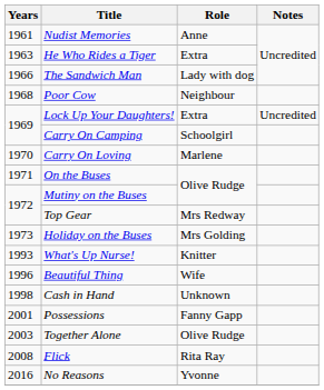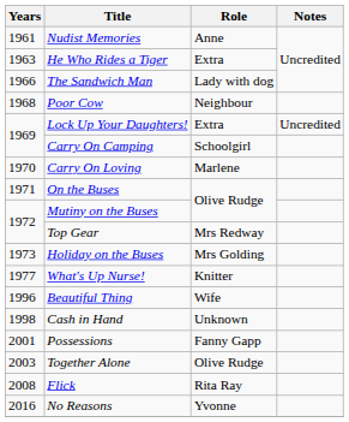 <table class="wikitable">
 <tr>
 <th>Years</th>
 <th>Title</th>
 <th>Role</th>
 <th>Notes</th>
 </tr>
 <tr>
 <td>1961</td>
 <td><em><a href='#'>Nudist Memories</a></em></td>
 <td>Anne</td>
 <td rowspan=3>Uncredited</td>
 </tr>
 <tr>
 <td>1963</td>
 <td><em><a href='#'>He Who Rides a Tiger</a></em></td>
 <td>Extra</td>
 </tr>
 <tr>
 <td>1966</td>
 <td><em><a href='#'>The Sandwich Man</a></em></td>
 <td>Lady with dog</td>
 </tr>
 <tr>
 <td>1968</td>
 <td><em><a href='#'>Poor Cow</a></em></td>
 <td>Neighbour</td>
 <td></td>
 </tr>
 <tr>
 <td rowspan=2>1969</td>
 <td><em><a href='#'>Lock Up Your Daughters!</a></em></td>
 <td>Extra</td>
 <td>Uncredited</td>
 </tr>
 <tr>
 <td><em><a href='#'>Carry On Camping</a></em></td>
 <td>Schoolgirl</td>
 <td></td>
 </tr>
 <tr>
 <td>1970</td>
 <td><em><a href='#'>Carry On Loving</a></em></td>
 <td>Marlene</td>
 <td></td>
 </tr>
 <tr>
 <td>1971</td>
 <td><em><a href='#'>On the Buses</a></em></td>
 <td rowspan=2>Olive Rudge</td>
 <td></td>
 </tr>
 <tr>
 <td rowspan=2>1972</td>
 <td><em><a href='#'>Mutiny on the Buses</a></em></td>
 <td></td>
 </tr>
 <tr>
 <td><em>Top Gear</em></td>
 <td>Mrs Redway</td>
 <td></td>
 </tr>
 <tr>
 <td>1973</td>
 <td><em><a href='#'>Holiday on the Buses</a></em></td>
 <td>Mrs Golding</td>
 <td></td>
 </tr>
 <tr>
-<td>1993</td>
+<td>1977</td>
 <td><em><a href='#'>What's Up Nurse!</a></em></td>
 <td>Knitter</td>
 <td></td>
 </tr>
 <tr>
 <td>1996</td>
 <td><em><a href='#'>Beautiful Thing</a></em></td>
 <td>Wife</td>
 <td></td>
 </tr>
 <tr>
 <td>1998</td>
 <td><em>Cash in Hand</em></td>
 <td>Unknown</td>
 <td></td>
 </tr>
 <tr>
 <td>2001</td>
 <td><em>Possessions</em></td>
 <td>Fanny Gapp</td>
 <td></td>
 </tr>
 <tr>
 <td>2003</td>
 <td><em>Together Alone</em></td>
 <td>Olive Rudge</td>
 <td></td>
 </tr>
 <tr>
 <td>2008</td>
 <td><em><a href='#'>Flick</a></em></td>
 <td>Rita Ray</td>
 <td></td>
 </tr>
 <tr>
 <td>2016</td>
 <td><em>No Reasons</em></td>
 <td>Yvonne</td>
 <td></td>
 </tr>
 <tr>
 </tr>
 </table>
